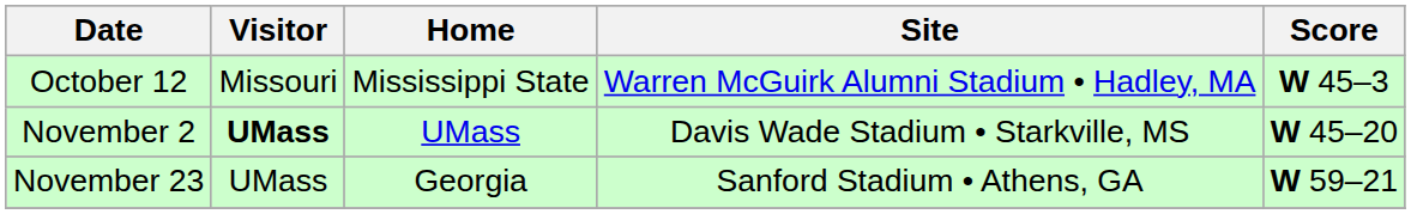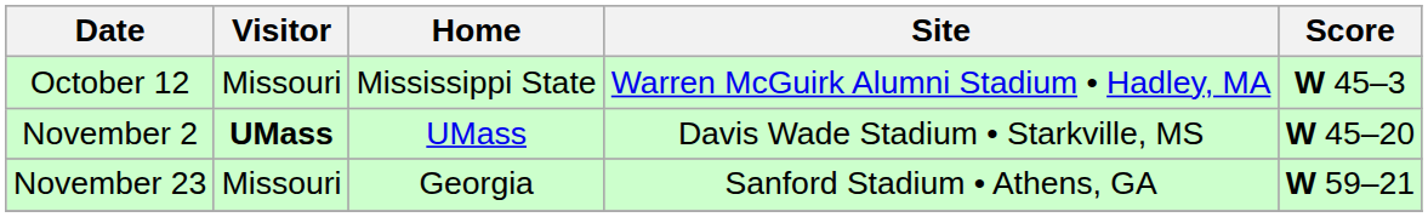 <table class="wikitable" style="text-align:center">
 <tr>
 <th>Date</th>
 <th>Visitor</th>
 <th>Home</th>
 <th>Site</th>
 <th>Score</th>
 </tr>
 <tr style="background:#cfc;">
 <td>October 12</td>
 <td> Missouri</td>
 <td>Mississippi State</td>
 <td><a href='#'>Warren McGuirk Alumni Stadium</a> • <a href='#'>Hadley, MA</a></td>
 <td><strong>W</strong> 45–3</td>
 </tr>
 <tr style="background:#cfc;">
 <td>November 2</td>
 <td><strong>UMass</strong></td>
 <td><a href='#'>UMass</a></td>
 <td>Davis Wade Stadium • Starkville, MS</td>
 <td><strong>W</strong> 45–20</td>
 </tr>
 <tr style="background:#cfc;">
 <td>November 23</td>
-<td>UMass</td>
+<td> Missouri</td>
 <td> Georgia</td>
 <td>Sanford Stadium • Athens, GA</td>
 <td><strong>W</strong> 59–21</td>
 </tr>
 <tr>
 </tr>
 </table>
